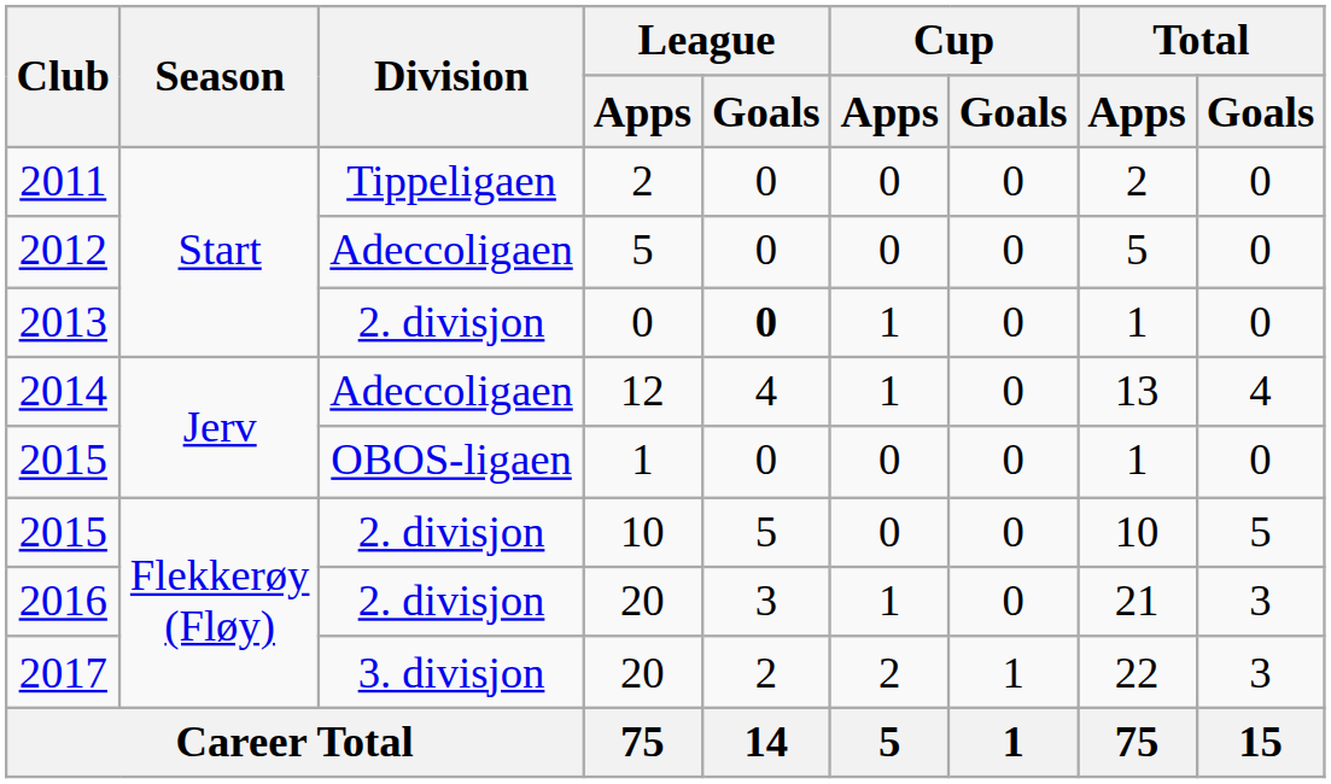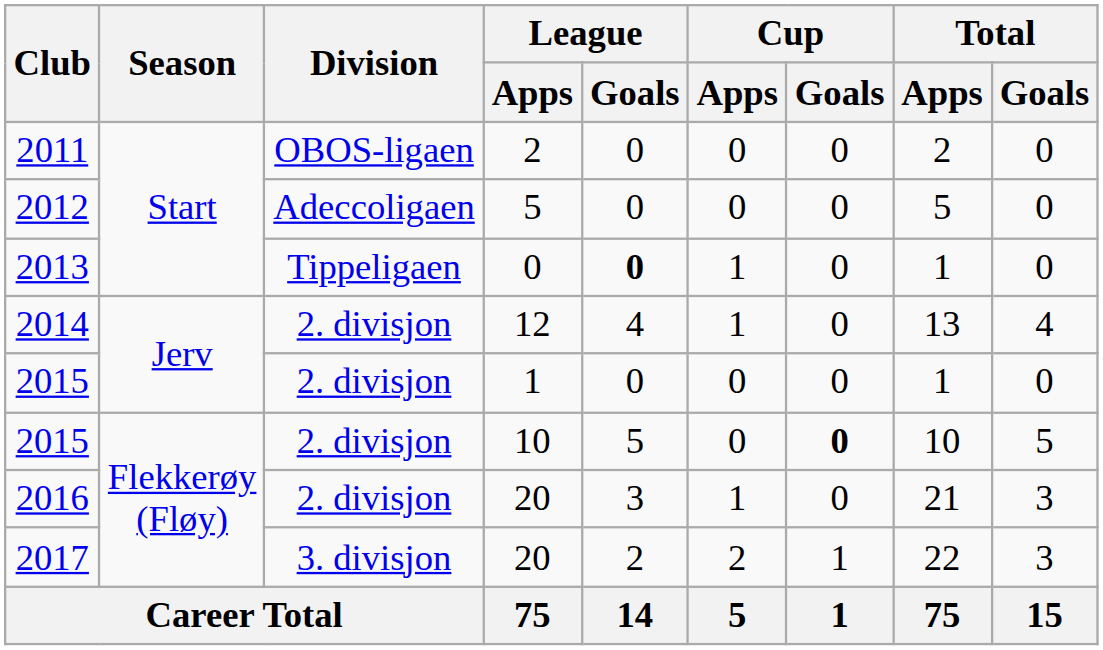 <table class="wikitable" style="text-align: center;">
 <tr>
 <th rowspan="2">Club</th>
 <th rowspan="2">Season</th>
 <th rowspan="2">Division</th>
 <th colspan="2">League</th>
 <th colspan="2">Cup</th>
 <th colspan="2">Total</th>
 </tr>
 <tr>
 <th>Apps</th>
 <th>Goals</th>
 <th>Apps</th>
 <th>Goals</th>
 <th>Apps</th>
 <th>Goals</th>
 </tr>
 <tr>
 <td><a href='#'>2011</a></td>
 <td rowspan="3" valign="center"><a href='#'>Start</a></td>
-<td rowspan="1" valign="center"><a href='#'>Tippeligaen</a></td>
+<td rowspan="1" valign="center"><a href='#'>OBOS-ligaen</a></td>
 <td>2</td>
 <td>0</td>
 <td>0</td>
 <td>0</td>
 <td>2</td>
 <td>0</td>
 </tr>
 <tr>
 <td><a href='#'>2012</a></td>
 <td rowspan="1" valign="center"><a href='#'>Adeccoligaen</a></td>
 <td>5</td>
 <td>0</td>
 <td>0</td>
 <td>0</td>
 <td>5</td>
 <td>0</td>
 </tr>
 <tr>
 <td><a href='#'>2013</a></td>
-<td rowspan="1" valign="center"><a href='#'>2. divisjon</a></td>
+<td rowspan="1" valign="center"><a href='#'>Tippeligaen</a></td>
 <td>0</td>
 <td><strong>0</strong></td>
 <td>1</td>
 <td>0</td>
 <td>1</td>
 <td>0</td>
 </tr>
 <tr>
 <td><a href='#'>2014</a></td>
 <td rowspan="2" valign="center"><a href='#'>Jerv</a></td>
-<td rowspan="1" valign="center"><a href='#'>Adeccoligaen</a></td>
+<td rowspan="1" valign="center"><a href='#'>2. divisjon</a></td>
 <td>12</td>
 <td>4</td>
 <td>1</td>
 <td>0</td>
 <td>13</td>
 <td>4</td>
 </tr>
 <tr>
 <td><a href='#'>2015</a></td>
-<td rowspan="1" valign="center"><a href='#'>OBOS-ligaen</a></td>
+<td rowspan="1" valign="center"><a href='#'>2. divisjon</a></td>
 <td>1</td>
 <td>0</td>
 <td>0</td>
 <td>0</td>
 <td>1</td>
 <td>0</td>
 </tr>
 <tr>
 <td><a href='#'>2015</a></td>
 <td rowspan="3" valign="center"><a href='#'>Flekkerøy<br>(Fløy)</a></td>
 <td rowspan="1" valign="center"><a href='#'>2. divisjon</a></td>
 <td>10</td>
 <td>5</td>
 <td>0</td>
-<td>0</td>
+<td><strong>0</strong></td>
 <td>10</td>
 <td>5</td>
 </tr>
 <tr>
 <td><a href='#'>2016</a></td>
 <td rowspan="1" valign="center"><a href='#'>2. divisjon</a></td>
 <td>20</td>
 <td>3</td>
 <td>1</td>
 <td>0</td>
 <td>21</td>
 <td>3</td>
 </tr>
 <tr>
 <td><a href='#'>2017</a></td>
 <td rowspan="1" valign="center"><a href='#'>3. divisjon</a></td>
 <td>20</td>
 <td>2</td>
 <td>2</td>
 <td>1</td>
 <td>22</td>
 <td>3</td>
 </tr>
 <tr>
 <th colspan="3">Career Total</th>
 <th>75</th>
 <th>14</th>
 <th>5</th>
 <th>1</th>
 <th>75</th>
 <th>15</th>
 </tr>
 </table>
